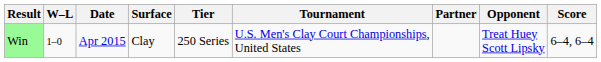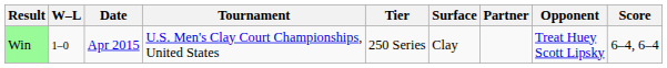 <table class="sortable wikitable">
 <tr>
 <th>Result</th>
 <th class="unsortable">W–L</th>
 <th>Date</th>
+<th>Tournament</th>
+<th>Tier</th>
 <th>Surface</th>
-<th>Tier</th>
-<th>Tournament</th>
 <th>Partner</th>
 <th>Opponent</th>
 <th class="unsortable">Score</th>
 </tr>
 <tr>
 <td bgcolor="#98fb98">Win</td>
 <td><small>1–0</small></td>
 <td><a href='#'>Apr 2015</a></td>
+<td><a href='#'>U.S. Men's Clay Court Championships</a>, <br>United States</td>
+<td>250 Series</td>
 <td>Clay</td>
-<td>250 Series</td>
-<td><a href='#'>U.S. Men's Clay Court Championships</a>, <br>United States</td>
 <td></td>
 <td> <a href='#'>Treat Huey</a><br> <a href='#'>Scott Lipsky</a></td>
 <td>6–4, 6–4</td>
 </tr>
 </table>
